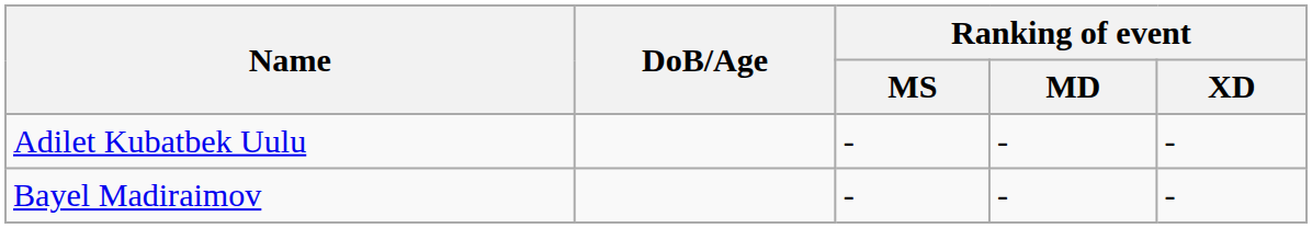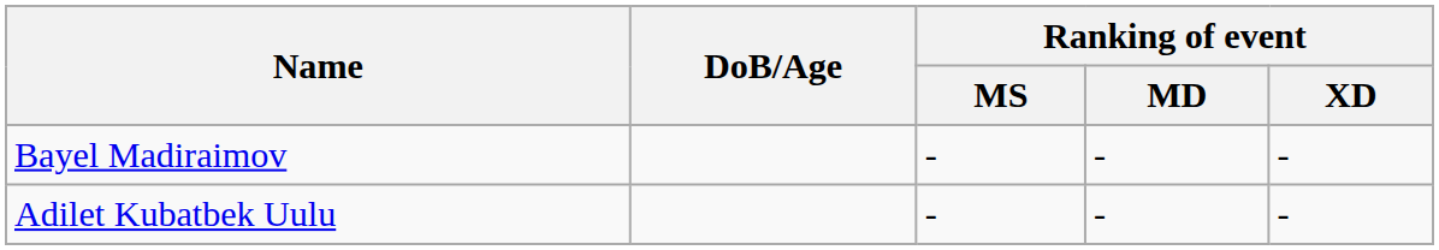 <table class="wikitable" style="width:600px; font-size:95%;">
 <tr>
 <th rowspan="2" align="left">Name</th>
 <th rowspan="2" align="left">DoB/Age</th>
 <th colspan="3" align="center">Ranking of event</th>
 </tr>
 <tr>
 <th align="center">MS</th>
 <th>MD</th>
 <th align="center">XD</th>
 </tr>
 <tr>
+<td><a href='#'>Bayel Madiraimov</a></td>
+<td></td>
+<td>-</td>
+<td>-</td>
+<td>-</td>
+</tr>
+<tr>
 <td><a href='#'>Adilet Kubatbek Uulu</a></td>
 <td></td>
 <td>-</td>
 <td>-</td>
 <td>-</td>
 </tr>
-<tr>
-<td><a href='#'>Bayel Madiraimov</a></td>
-<td></td>
-<td>-</td>
-<td>-</td>
-<td>-</td>
-</tr>
 </table>
